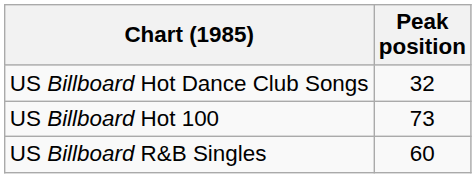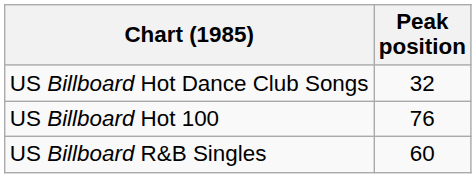 <table class="wikitable">
 <tr>
 <th>Chart (1985)</th>
 <th>Peak<br>position</th>
 </tr>
 <tr>
 <td>US <em>Billboard</em> Hot Dance Club Songs</td>
 <td style="text-align:center;">32</td>
 </tr>
 <tr>
 <td>US <em>Billboard</em> Hot 100</td>
-<td style="text-align:center;">73</td>
+<td style="text-align:center;">76</td>
 </tr>
 <tr>
 <td>US <em>Billboard</em> R&B Singles</td>
 <td style="text-align:center;">60</td>
 </tr>
 </table>
